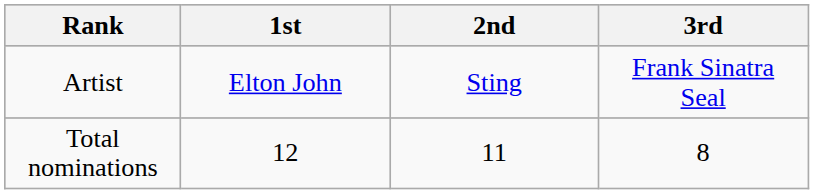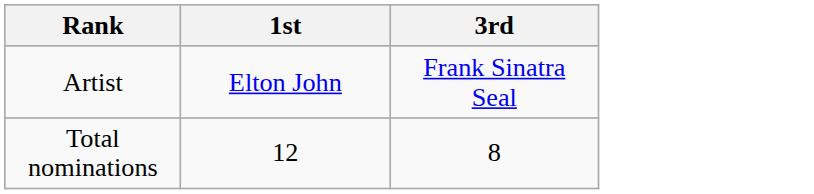 <table class="wikitable">
 <tr>
 <th style="width:100px;">Rank</th>
 <th style="width:120px;">1st</th>
-<th style="width:120px;">2nd</th>
 <th style="width:120px;">3rd</th>
 </tr>
 <tr align=center>
 <td>Artist</td>
 <td><a href='#'>Elton John</a></td>
-<td><a href='#'>Sting</a></td>
 <td><a href='#'>Frank Sinatra</a><br><a href='#'>Seal</a></td>
 </tr>
 <tr align=center>
 <td>Total nominations</td>
 <td>12</td>
-<td>11</td>
 <td>8</td>
 </tr>
 </table>
